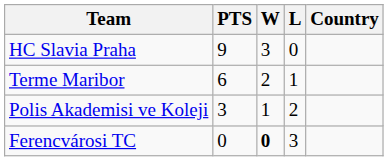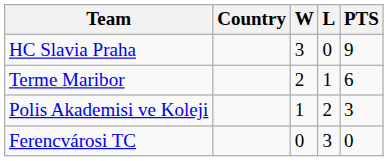 <table class="wikitable">
 <tr>
 <th>Team</th>
-<th>PTS</th>
+<th>Country</th>
 <th>W</th>
 <th>L</th>
-<th>Country</th>
+<th>PTS</th>
 </tr>
 <tr>
 <td><a href='#'>HC Slavia Praha</a></td>
-<td>9</td>
+<td></td>
 <td>3</td>
 <td>0</td>
-<td></td>
+<td>9</td>
 </tr>
 <tr>
 <td><a href='#'>Terme Maribor</a></td>
-<td>6</td>
+<td></td>
 <td>2</td>
 <td>1</td>
-<td></td>
+<td>6</td>
 </tr>
 <tr>
 <td><a href='#'>Polis Akademisi ve Koleji</a></td>
-<td>3</td>
+<td></td>
 <td>1</td>
 <td>2</td>
-<td></td>
+<td>3</td>
 </tr>
 <tr>
 <td><a href='#'>Ferencvárosi TC</a></td>
+<td></td>
 <td>0</td>
-<td><strong>0</strong></td>
 <td>3</td>
-<td></td>
+<td>0</td>
 </tr>
 </table>
